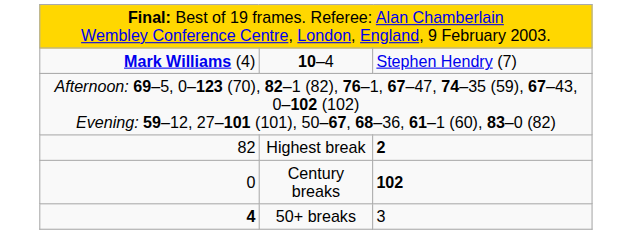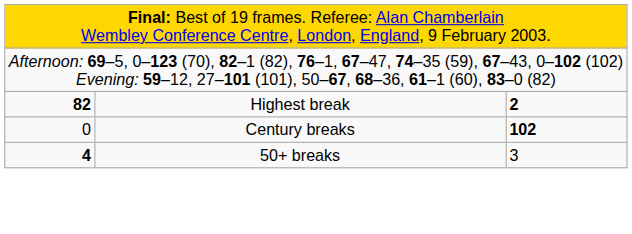 <table class="wikitable" style="font-size: 95%; margin: 1em auto 1em auto;">
 <tr>
 <td colspan="3" align="center" bgcolor="#ffd700"><strong>Final:</strong> Best of 19 frames. Referee: <a href='#'>Alan Chamberlain</a> <br><a href='#'>Wembley Conference Centre</a>, <a href='#'>London</a>, <a href='#'>England</a>, 9 February 2003.</td>
 </tr>
 <tr>
-<td width="200" align="right"><strong><a href='#'>Mark Williams</a></strong> (4)<br></td>
-<td width="100" align="center"><strong>10</strong>–4</td>
-<td width="200"><a href='#'>Stephen Hendry</a> (7)<br></td>
-</tr>
-<tr>
 <td colspan="3" align="center" style="font-size: 100%"><em>Afternoon:</em> <strong>69</strong>–5, 0–<strong>123</strong> (70), <strong>82</strong>–1 (82), <strong>76</strong>–1, <strong>67</strong>–47, <strong>74</strong>–35 (59), <strong>67</strong>–43, 0–<strong>102</strong> (102) <br><em>Evening:</em> <strong>59</strong>–12, 27–<strong>101</strong> (101), 50–<strong>67</strong>, <strong>68</strong>–36, <strong>61</strong>–1 (60), <strong>83</strong>–0 (82)</td>
 </tr>
 <tr>
-<td align="right">82</td>
+<td align="right"><strong>82</strong></td>
 <td align="center">Highest break</td>
 <td><strong>2</strong></td>
 </tr>
 <tr>
 <td align="right">0</td>
 <td align="center">Century breaks</td>
 <td><strong>102</strong></td>
 </tr>
 <tr>
 <td align="right"><strong>4</strong></td>
 <td align="center">50+ breaks</td>
 <td>3</td>
 </tr>
 </table>
